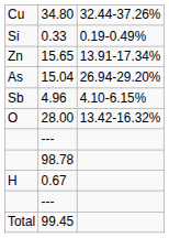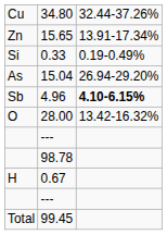 <table class="wikitable">
 <tr>
 <td>Cu</td>
 <td>34.80</td>
 <td>32.44-37.26%</td>
 </tr>
 <tr>
+<td>Zn</td>
+<td>15.65</td>
+<td>13.91-17.34%</td>
+</tr>
+<tr>
 <td>Si</td>
 <td>0.33</td>
 <td>0.19-0.49%</td>
-</tr>
-<tr>
-<td>Zn</td>
-<td>15.65</td>
-<td>13.91-17.34%</td>
 </tr>
 <tr>
 <td>As</td>
 <td>15.04</td>
 <td>26.94-29.20%</td>
 </tr>
 <tr>
 <td>Sb</td>
 <td>4.96</td>
-<td>4.10-6.15%</td>
+<td><strong>4.10-6.15%</strong></td>
 </tr>
 <tr>
 <td>O</td>
 <td>28.00</td>
 <td>13.42-16.32%</td>
 </tr>
 <tr>
 <td></td>
 <td>---</td>
 <td></td>
 </tr>
 <tr>
 <td></td>
 <td>98.78</td>
 <td></td>
 </tr>
 <tr>
 <td>H</td>
 <td>0.67</td>
 <td></td>
 </tr>
 <tr>
 <td></td>
 <td>---</td>
 <td></td>
 </tr>
 <tr>
 <td>Total</td>
 <td>99.45</td>
 <td></td>
 </tr>
 </table>
